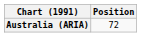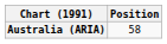 <table class="wikitable plainrowheaders" style="text-align:center">
 <tr>
 <th>Chart (1991)</th>
 <th>Position</th>
 </tr>
 <tr>
 <th scope="row">Australia (ARIA)</th>
-<td>72</td>
+<td>58</td>
 </tr>
 </table>
